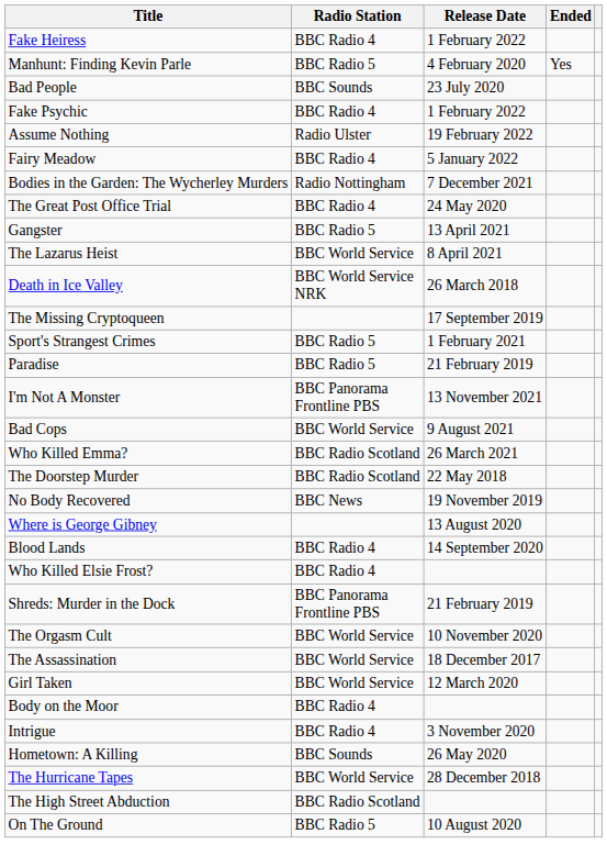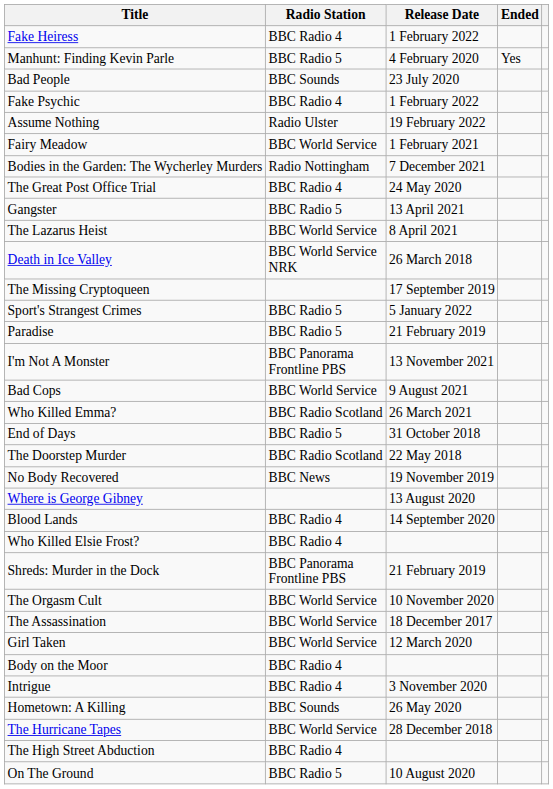 <table class="wikitable sortable">
 <tr>
 <th>Title</th>
 <th>Radio Station</th>
 <th>Release Date</th>
 <th>Ended</th>
 <th></th>
 </tr>
 <tr>
 <td><a href='#'>Fake Heiress</a></td>
 <td>BBC Radio 4</td>
 <td>1 February 2022</td>
 <td></td>
 <td></td>
 </tr>
 <tr>
 <td>Manhunt: Finding Kevin Parle</td>
 <td>BBC Radio 5</td>
 <td>4 February 2020</td>
 <td>Yes</td>
 <td></td>
 </tr>
 <tr>
 <td>Bad People</td>
 <td>BBC Sounds</td>
 <td>23 July 2020</td>
 <td></td>
 <td></td>
 </tr>
 <tr>
 <td>Fake Psychic</td>
 <td>BBC Radio 4</td>
 <td>1 February 2022</td>
 <td></td>
 <td></td>
 </tr>
 <tr>
 <td>Assume Nothing</td>
 <td>Radio Ulster</td>
 <td>19 February 2022</td>
 <td></td>
 <td></td>
 </tr>
 <tr>
 <td>Fairy Meadow</td>
-<td>BBC Radio 4</td>
-<td>5 January 2022</td>
+<td>BBC World Service</td>
+<td>1 February 2021</td>
 <td></td>
 <td></td>
 </tr>
 <tr>
 <td>Bodies in the Garden: The Wycherley Murders</td>
 <td>Radio Nottingham</td>
 <td>7 December 2021</td>
 <td></td>
 <td></td>
 </tr>
 <tr>
 <td>The Great Post Office Trial</td>
 <td>BBC Radio 4</td>
 <td>24 May 2020</td>
 <td></td>
 <td></td>
 </tr>
 <tr>
 <td>Gangster</td>
 <td>BBC Radio 5</td>
 <td>13 April 2021</td>
 <td></td>
 <td></td>
 </tr>
 <tr>
 <td>The Lazarus Heist</td>
 <td>BBC World Service</td>
 <td>8 April 2021</td>
 <td></td>
 <td></td>
 </tr>
 <tr>
 <td><a href='#'>Death in Ice Valley</a></td>
 <td>BBC World Service<br>NRK</td>
 <td>26 March 2018</td>
 <td></td>
 <td></td>
 </tr>
 <tr>
 <td>The Missing Cryptoqueen</td>
 <td></td>
 <td>17 September 2019</td>
 <td></td>
 <td></td>
 </tr>
 <tr>
 <td>Sport's Strangest Crimes</td>
 <td>BBC Radio 5</td>
-<td>1 February 2021</td>
+<td>5 January 2022</td>
 <td></td>
 <td></td>
 </tr>
 <tr>
 <td>Paradise</td>
 <td>BBC Radio 5</td>
 <td>21 February 2019</td>
 <td></td>
 <td></td>
 </tr>
 <tr>
 <td>I'm Not A Monster</td>
 <td>BBC Panorama<br>Frontline PBS</td>
 <td>13 November 2021</td>
 <td></td>
 <td></td>
 </tr>
 <tr>
 <td>Bad Cops</td>
 <td>BBC World Service</td>
 <td>9 August 2021</td>
 <td></td>
 <td></td>
 </tr>
 <tr>
 <td>Who Killed Emma?</td>
 <td>BBC Radio Scotland</td>
 <td>26 March 2021</td>
+<td></td>
+<td></td>
+</tr>
+<tr>
+<td>End of Days</td>
+<td>BBC Radio 5</td>
+<td>31 October 2018</td>
 <td></td>
 <td></td>
 </tr>
 <tr>
 <td>The Doorstep Murder</td>
 <td>BBC Radio Scotland</td>
 <td>22 May 2018</td>
 <td></td>
 <td></td>
 </tr>
 <tr>
 <td>No Body Recovered</td>
 <td>BBC News</td>
 <td>19 November 2019</td>
 <td></td>
 <td></td>
 </tr>
 <tr>
 <td><a href='#'>Where is George Gibney</a></td>
 <td></td>
 <td>13 August 2020</td>
 <td></td>
 <td></td>
 </tr>
 <tr>
 <td>Blood Lands</td>
 <td>BBC Radio 4</td>
 <td>14 September 2020</td>
 <td></td>
 <td></td>
 </tr>
 <tr>
 <td>Who Killed Elsie Frost?</td>
 <td>BBC Radio 4</td>
 <td></td>
 <td></td>
 <td></td>
 </tr>
 <tr>
 <td>Shreds: Murder in the Dock</td>
 <td>BBC Panorama<br>Frontline PBS</td>
 <td>21 February 2019</td>
 <td></td>
 <td></td>
 </tr>
 <tr>
 <td>The Orgasm Cult</td>
 <td>BBC World Service</td>
 <td>10 November 2020</td>
 <td></td>
 <td></td>
 </tr>
 <tr>
 <td>The Assassination</td>
 <td>BBC World Service</td>
 <td>18 December 2017</td>
 <td></td>
 <td></td>
 </tr>
 <tr>
 <td>Girl Taken</td>
 <td>BBC World Service</td>
 <td>12 March 2020</td>
 <td></td>
 <td></td>
 </tr>
 <tr>
 <td>Body on the Moor</td>
 <td>BBC Radio 4</td>
 <td></td>
 <td></td>
 <td></td>
 </tr>
 <tr>
 <td>Intrigue</td>
 <td>BBC Radio 4</td>
 <td>3 November 2020</td>
 <td></td>
 <td></td>
 </tr>
 <tr>
 <td>Hometown: A Killing</td>
 <td>BBC Sounds</td>
 <td>26 May 2020</td>
 <td></td>
 <td></td>
 </tr>
 <tr>
 <td><a href='#'>The Hurricane Tapes</a></td>
 <td>BBC World Service</td>
 <td>28 December 2018</td>
 <td></td>
 <td></td>
 </tr>
 <tr>
 <td>The High Street Abduction</td>
-<td>BBC Radio Scotland</td>
+<td>BBC Radio 4</td>
 <td></td>
 <td></td>
 <td></td>
 </tr>
 <tr>
 <td>On The Ground</td>
 <td>BBC Radio 5</td>
 <td>10 August 2020</td>
 <td></td>
 <td></td>
 </tr>
 </table>
